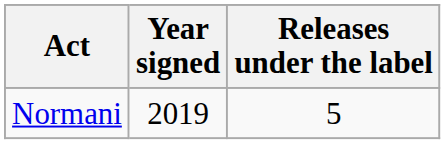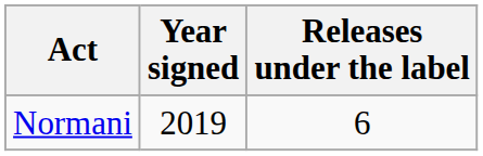 <table class="wikitable">
 <tr>
 <th>Act</th>
 <th>Year <br>signed</th>
 <th>Releases <br>under the label</th>
 </tr>
 <tr>
 <td><a href='#'>Normani</a></td>
 <td style="text-align:center;">2019</td>
-<td style="text-align:center;">5</td>
+<td style="text-align:center;">6</td>
 </tr>
 </table>
